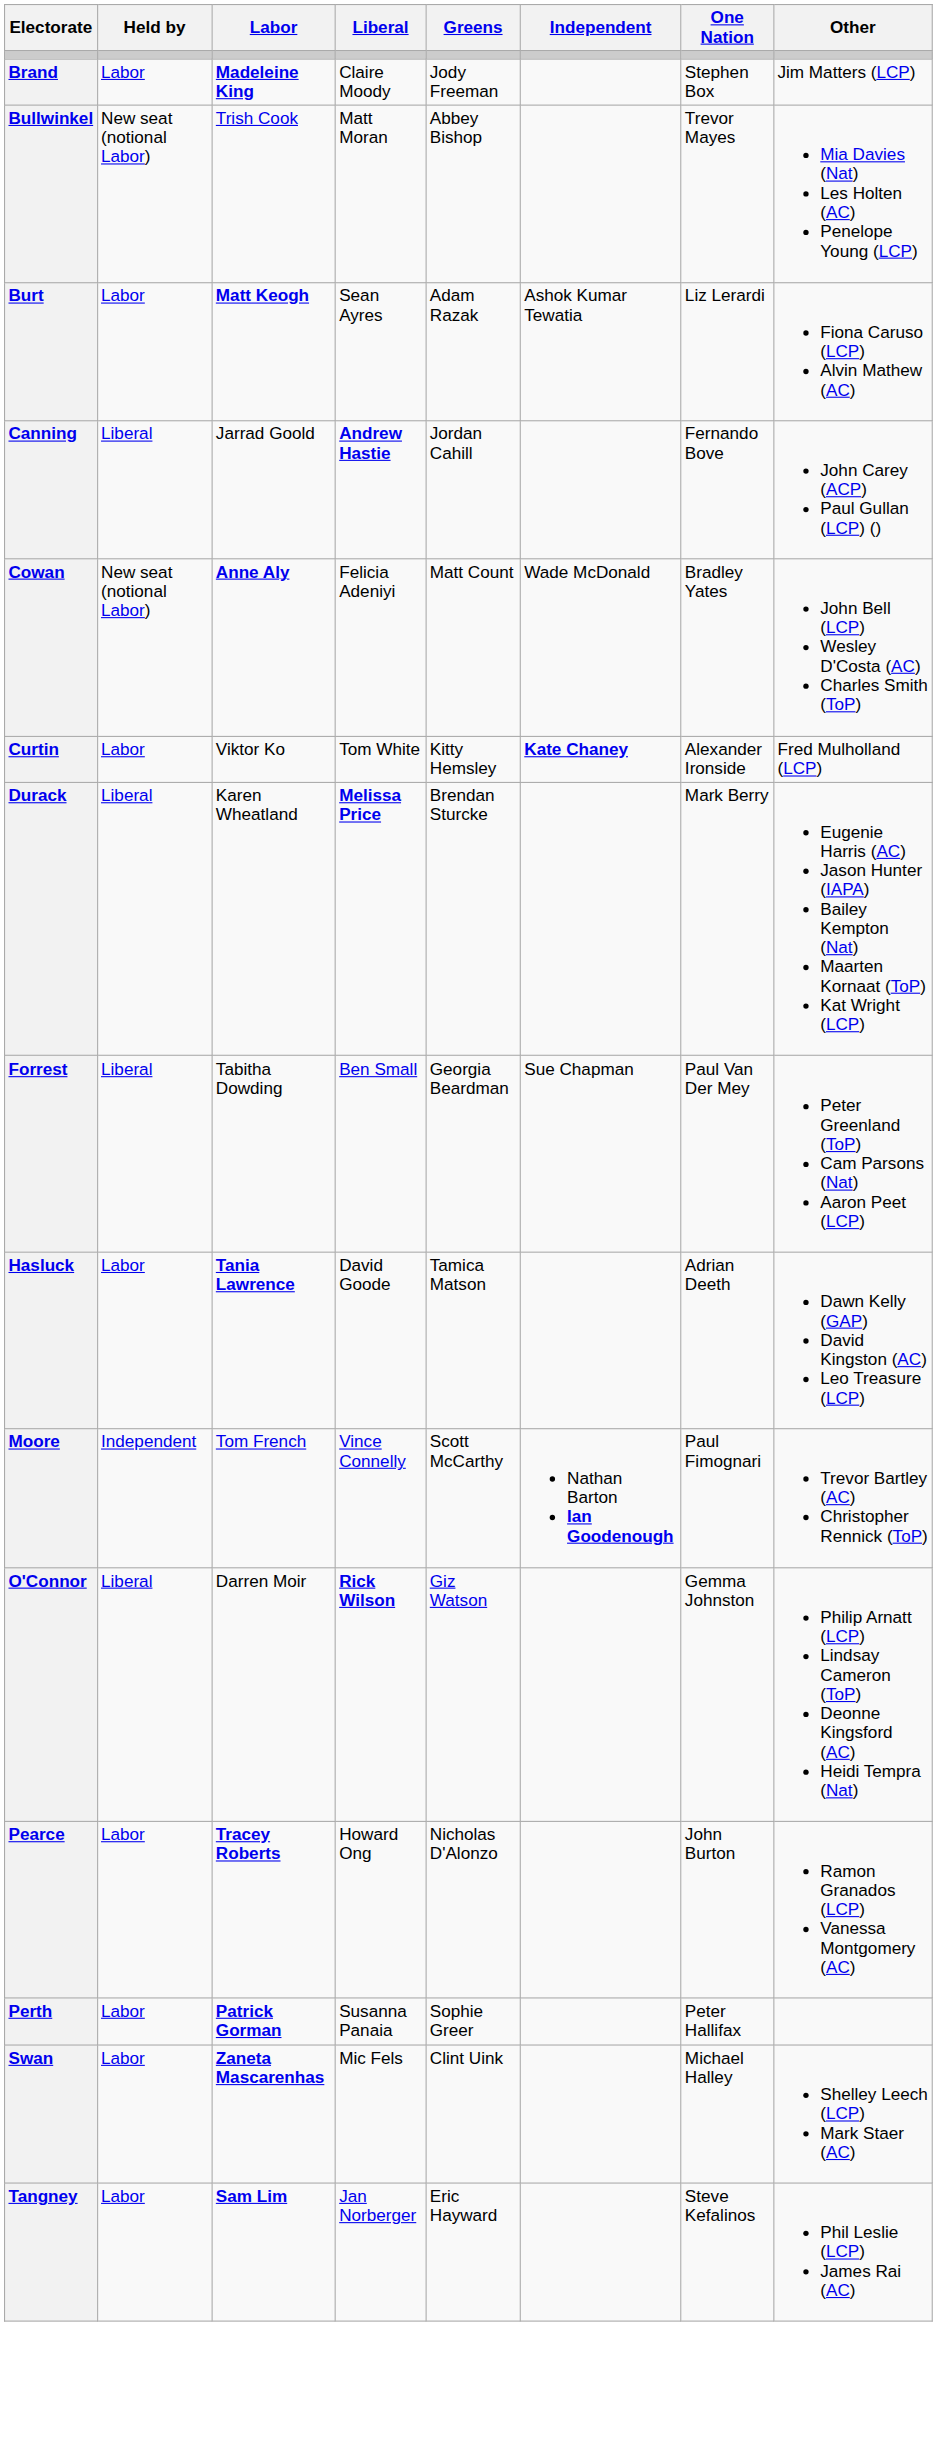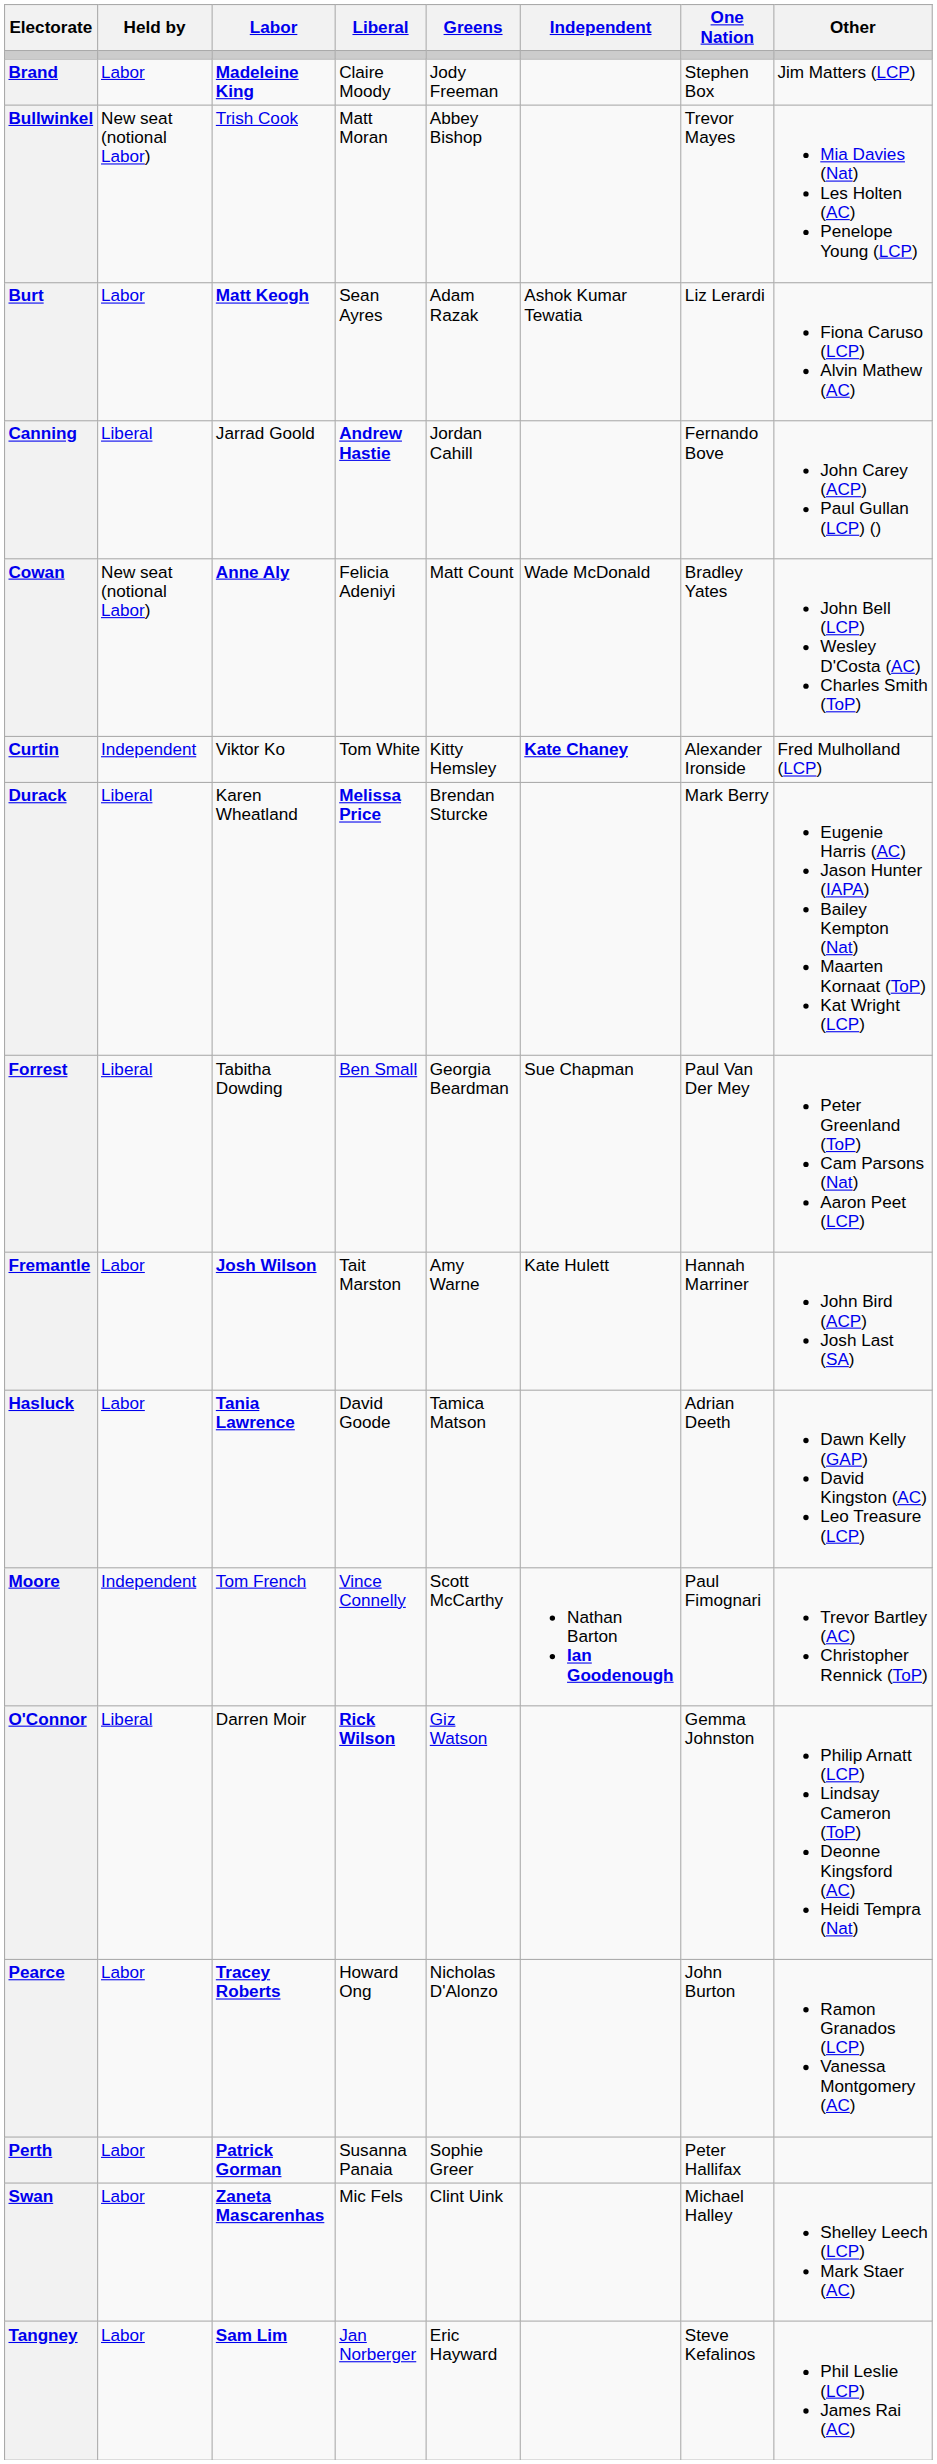 <table class="wikitable sticky-header">
 <tr>
 <th>Electorate</th>
 <th>Held by</th>
 <th><a href='#'>Labor</a></th>
 <th><a href='#'>Liberal</a></th>
 <th><a href='#'>Greens</a></th>
 <th><a href='#'>Independent</a></th>
 <th><a href='#'>One Nation</a></th>
 <th>Other</th>
 </tr>
 <tr style="background:#ccc;">
 <td></td>
 <td></td>
 <td></td>
 <td></td>
 <td></td>
 <td></td>
 <td></td>
 <td></td>
 </tr>
 <tr style=vertical-align:top>
 <th style=text-align:left><a href='#'>Brand</a></th>
 <td><a href='#'>Labor</a></td>
 <td><strong><a href='#'>Madeleine King</a></strong></td>
 <td>Claire Moody</td>
 <td>Jody Freeman</td>
 <td></td>
 <td>Stephen Box</td>
 <td>Jim Matters (<a href='#'>LCP</a>)</td>
 </tr>
 <tr style=vertical-align:top>
 <th style=text-align:left><a href='#'>Bullwinkel</a></th>
 <td>New seat (notional <a href='#'>Labor</a>)</td>
 <td><a href='#'>Trish Cook</a></td>
 <td>Matt Moran</td>
 <td>Abbey Bishop</td>
 <td></td>
 <td>Trevor Mayes</td>
 <td><ul><br><li><a href='#'>Mia Davies</a> (<a href='#'>Nat</a>)<li>Les Holten (<a href='#'>AC</a>)<li>Penelope Young (<a href='#'>LCP</a>)</ul></td>
 </tr>
 <tr style=vertical-align:top>
 <th style=text-align:left><a href='#'>Burt</a></th>
 <td><a href='#'>Labor</a></td>
 <td><strong><a href='#'>Matt Keogh</a></strong></td>
 <td>Sean Ayres</td>
 <td>Adam Razak</td>
 <td>Ashok Kumar Tewatia</td>
 <td>Liz Lerardi</td>
 <td><ul><br><li>Fiona Caruso (<a href='#'>LCP</a>)<li>Alvin Mathew (<a href='#'>AC</a>)</ul></td>
 </tr>
 <tr style=vertical-align:top>
 <th style=text-align:left><a href='#'>Canning</a></th>
 <td><a href='#'>Liberal</a></td>
 <td>Jarrad Goold</td>
 <td><strong><a href='#'>Andrew Hastie</a></strong></td>
 <td>Jordan Cahill</td>
 <td></td>
 <td>Fernando Bove</td>
 <td><ul><br><li>John Carey (<a href='#'>ACP</a>)<li>Paul Gullan (<a href='#'>LCP</a>) ()</ul></td>
 </tr>
 <tr style=vertical-align:top>
 <th style=text-align:left><a href='#'>Cowan</a></th>
 <td>New seat (notional <a href='#'>Labor</a>)</td>
 <td><strong><a href='#'>Anne Aly</a></strong></td>
 <td>Felicia Adeniyi</td>
 <td>Matt Count</td>
 <td>Wade McDonald</td>
 <td>Bradley Yates</td>
 <td><ul><br><li>John Bell (<a href='#'>LCP</a>)<li>Wesley D'Costa (<a href='#'>AC</a>)<li>Charles Smith (<a href='#'>ToP</a>)</ul></td>
 </tr>
 <tr style=vertical-align:top>
 <th style=text-align:left><a href='#'>Curtin</a></th>
-<td><a href='#'>Labor</a></td>
+<td><a href='#'>Independent</a></td>
 <td>Viktor Ko</td>
 <td>Tom White</td>
 <td>Kitty Hemsley</td>
 <td><strong><a href='#'>Kate Chaney</a></strong></td>
 <td>Alexander Ironside</td>
 <td>Fred Mulholland (<a href='#'>LCP</a>)</td>
 </tr>
 <tr style=vertical-align:top>
 <th style=text-align:left><a href='#'>Durack</a></th>
 <td><a href='#'>Liberal</a></td>
 <td>Karen Wheatland</td>
 <td><strong><a href='#'>Melissa Price</a></strong></td>
 <td>Brendan Sturcke</td>
 <td></td>
 <td>Mark Berry</td>
 <td><ul><br><li>Eugenie Harris (<a href='#'>AC</a>)<li>Jason Hunter (<a href='#'>IAPA</a>)<li>Bailey Kempton (<a href='#'>Nat</a>)<li>Maarten Kornaat (<a href='#'>ToP</a>)<li>Kat Wright (<a href='#'>LCP</a>)</ul></td>
 </tr>
 <tr style=vertical-align:top>
 <th style=text-align:left><a href='#'>Forrest</a></th>
 <td><a href='#'>Liberal</a></td>
 <td>Tabitha Dowding</td>
 <td><a href='#'>Ben Small</a></td>
 <td>Georgia Beardman</td>
 <td>Sue Chapman</td>
 <td>Paul Van Der Mey</td>
 <td><ul><br><li>Peter Greenland (<a href='#'>ToP</a>)<li>Cam Parsons (<a href='#'>Nat</a>)<li>Aaron Peet (<a href='#'>LCP</a>)</ul></td>
+</tr>
+<tr style=vertical-align:top>
+<th style=text-align:left><a href='#'>Fremantle</a></th>
+<td><a href='#'>Labor</a></td>
+<td><strong><a href='#'>Josh Wilson</a></strong></td>
+<td>Tait Marston</td>
+<td>Amy Warne</td>
+<td>Kate Hulett</td>
+<td>Hannah Marriner</td>
+<td><ul><br><li>John Bird (<a href='#'>ACP</a>)<li>Josh Last (<a href='#'>SA</a>)</ul></td>
 </tr>
 <tr style=vertical-align:top>
 <th style=text-align:left><a href='#'>Hasluck</a></th>
 <td><a href='#'>Labor</a></td>
 <td><strong><a href='#'>Tania Lawrence</a></strong></td>
 <td>David Goode</td>
 <td>Tamica Matson</td>
 <td></td>
 <td>Adrian Deeth</td>
 <td><ul><br><li>Dawn Kelly (<a href='#'>GAP</a>)<li>David Kingston (<a href='#'>AC</a>)<li>Leo Treasure (<a href='#'>LCP</a>)</ul></td>
 </tr>
 <tr style=vertical-align:top>
 <th style=text-align:left><a href='#'>Moore</a></th>
 <td><a href='#'>Independent</a></td>
 <td><a href='#'>Tom French</a></td>
 <td><a href='#'>Vince Connelly</a></td>
 <td>Scott McCarthy</td>
 <td><ul><br><li>Nathan Barton<li><strong><a href='#'>Ian Goodenough</a></strong></ul></td>
 <td>Paul Fimognari</td>
 <td><ul><br><li>Trevor Bartley (<a href='#'>AC</a>)<li>Christopher Rennick (<a href='#'>ToP</a>)</ul></td>
 </tr>
 <tr style=vertical-align:top>
 <th style=text-align:left><a href='#'>O'Connor</a></th>
 <td><a href='#'>Liberal</a></td>
 <td>Darren Moir</td>
 <td><strong><a href='#'>Rick Wilson</a></strong></td>
 <td><a href='#'>Giz Watson</a></td>
 <td></td>
 <td>Gemma Johnston</td>
 <td><ul><br><li>Philip Arnatt (<a href='#'>LCP</a>)<li>Lindsay Cameron (<a href='#'>ToP</a>)<li>Deonne Kingsford (<a href='#'>AC</a>)<li>Heidi Tempra (<a href='#'>Nat</a>)</ul></td>
 </tr>
 <tr style=vertical-align:top>
 <th style=text-align:left><a href='#'>Pearce</a></th>
 <td><a href='#'>Labor</a></td>
 <td><strong><a href='#'>Tracey Roberts</a></strong></td>
 <td>Howard Ong</td>
 <td>Nicholas D'Alonzo</td>
 <td></td>
 <td>John Burton</td>
 <td><ul><br><li>Ramon Granados (<a href='#'>LCP</a>)<li>Vanessa Montgomery (<a href='#'>AC</a>)</ul></td>
 </tr>
 <tr style=vertical-align:top>
 <th style=text-align:left><a href='#'>Perth</a></th>
 <td><a href='#'>Labor</a></td>
 <td><strong><a href='#'>Patrick Gorman</a></strong></td>
 <td>Susanna Panaia</td>
 <td>Sophie Greer</td>
 <td></td>
 <td>Peter Hallifax</td>
 <td></td>
 </tr>
 <tr style=vertical-align:top>
 <th style=text-align:left><a href='#'>Swan</a></th>
 <td><a href='#'>Labor</a></td>
 <td><strong><a href='#'>Zaneta Mascarenhas</a></strong></td>
 <td>Mic Fels</td>
 <td>Clint Uink</td>
 <td></td>
 <td>Michael Halley</td>
 <td><ul><br><li>Shelley Leech (<a href='#'>LCP</a>)<li>Mark Staer (<a href='#'>AC</a>)</ul></td>
 </tr>
 <tr style=vertical-align:top>
 <th style=text-align:left><a href='#'>Tangney</a></th>
 <td><a href='#'>Labor</a></td>
 <td><strong><a href='#'>Sam Lim</a></strong></td>
 <td><a href='#'>Jan Norberger</a></td>
 <td>Eric Hayward</td>
 <td></td>
 <td>Steve Kefalinos</td>
 <td><ul><br><li>Phil Leslie (<a href='#'>LCP</a>)<li>James Rai (<a href='#'>AC</a>)</ul></td>
 </tr>
 </table>
